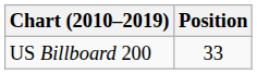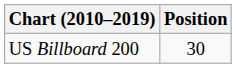 <table class="wikitable">
 <tr>
 <th scope="col">Chart (2010–2019)</th>
 <th scope="col">Position</th>
 </tr>
 <tr>
 <td>US <em>Billboard</em> 200</td>
-<td style="text-align:center">33</td>
+<td style="text-align:center">30</td>
 </tr>
 </table>
